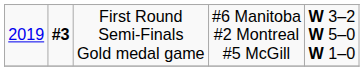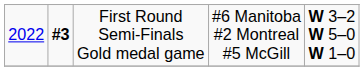 <table class="wikitable" style="text-align:center">
 <tr>
 </tr>
 <tr>
-<td rowspan=1><a href='#'>2019</a></td>
+<td rowspan=1><a href='#'>2022</a></td>
 <td><strong>#3</strong></td>
 <td>First Round<br>Semi-Finals<br>Gold medal game</td>
 <td>#6 Manitoba<br>#2 Montreal<br>#5 McGill</td>
 <td><strong>W</strong> 3–2<br><strong>W</strong> 5–0<br><strong>W</strong> 1–0</td>
 </tr>
 <tr style="text-align:center;">
 </tr>
 </table>
